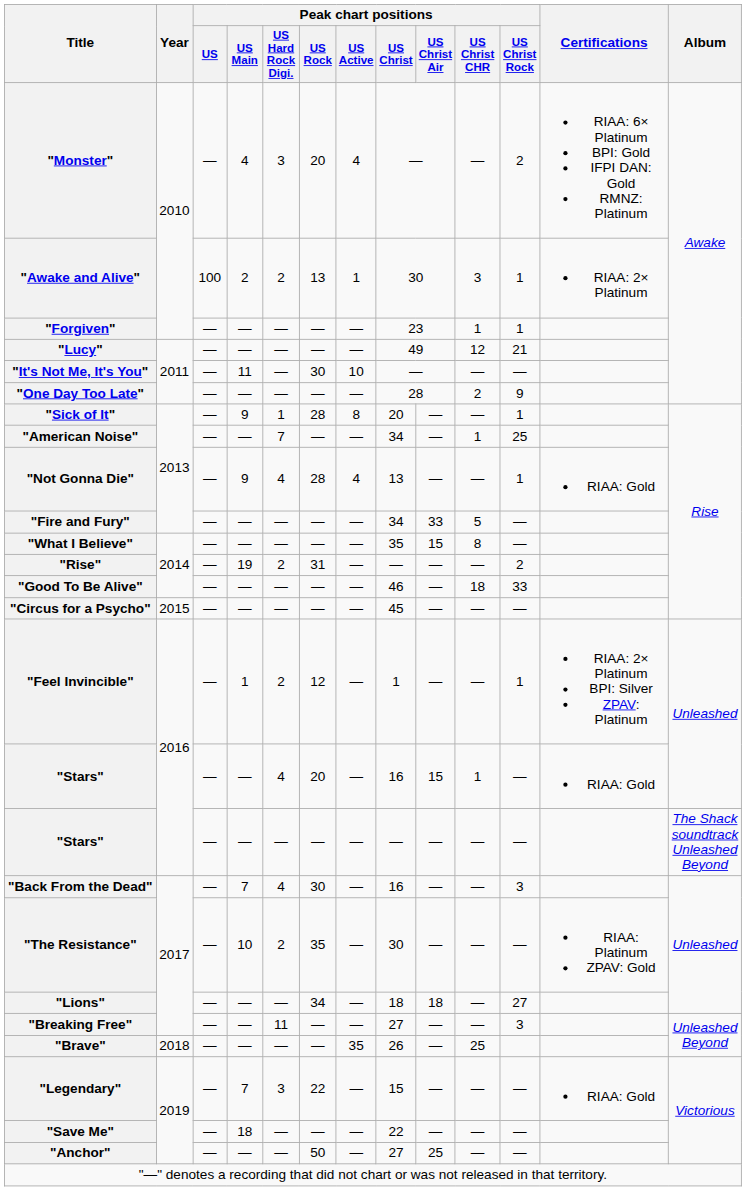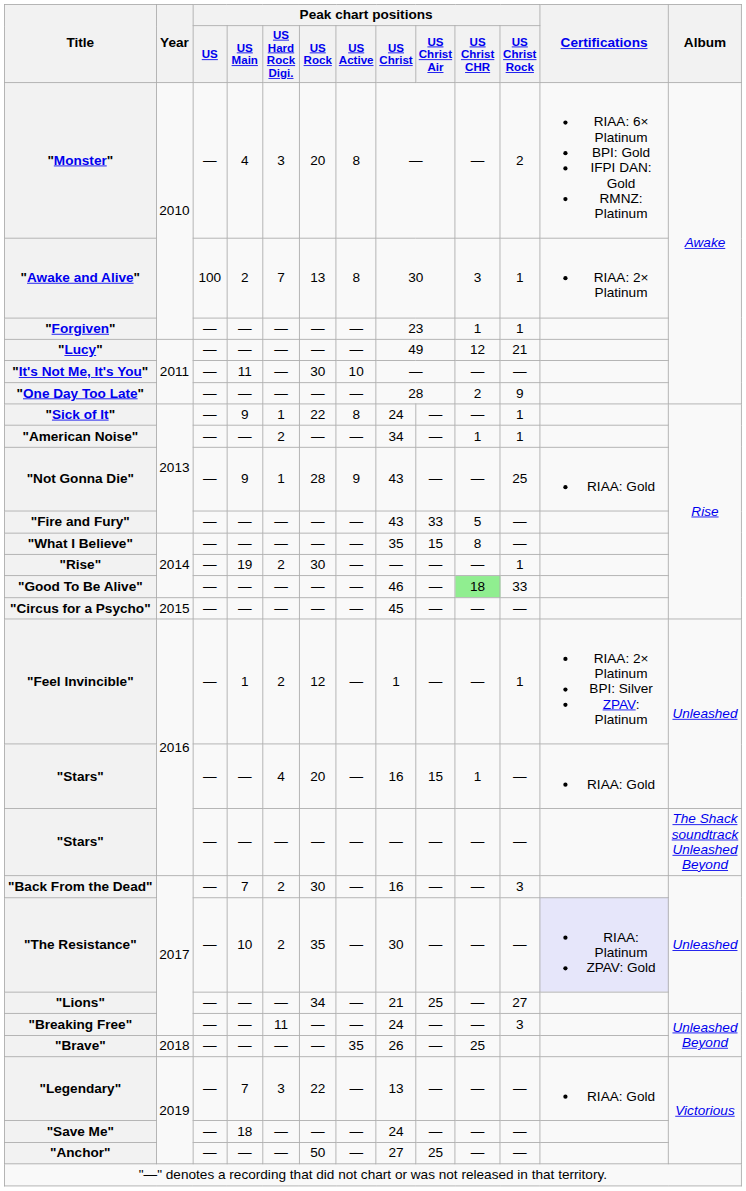 <table class="wikitable plainrowheaders" style="text-align:center;">
 <tr>
 <th rowspan="2" scope="col" style="width:16em;">Title</th>
 <th rowspan="2" scope="col">Year</th>
 <th colspan="9">Peak chart positions</th>
 <th rowspan="2" scope="col" style="width:12em;"><a href='#'>Certifications</a></th>
 <th rowspan="2" scope="col">Album</th>
 </tr>
 <tr>
 <th scope="col" style="width:3em;font-size:85%;"><a href='#'>US</a><br></th>
 <th scope="col" style="width:3em;font-size:85%;"><a href='#'>US<br>Main</a><br></th>
 <th scope="col" style="width:3em;font-size:85%;"><a href='#'>US<br>Hard<br>Rock<br>Digi.</a></th>
 <th scope="col" style="width:3em;font-size:85%;"><a href='#'>US<br>Rock</a><br></th>
 <th scope="col" style="width:3em;font-size:85%;"><a href='#'>US<br>Active</a></th>
 <th scope="col" style="width:3em;font-size:85%;"><a href='#'>US<br>Christ</a><br></th>
 <th scope="col" style="width:3em;font-size:85%;"><a href='#'>US<br>Christ<br>Air</a><br></th>
 <th scope="col" style="width:4em;font-size:85%;"><a href='#'>US<br>Christ<br>CHR</a><br></th>
 <th scope="col" style="width:3em;font-size:85%;"><a href='#'>US<br>Christ<br>Rock</a><br></th>
 </tr>
 <tr>
 <th scope="row">"<a href='#'>Monster</a>"</th>
 <td rowspan="3">2010</td>
 <td>—</td>
 <td>4</td>
 <td>3</td>
 <td>20</td>
-<td>4</td>
+<td>8</td>
 <td colspan="2">—</td>
 <td>—</td>
 <td>2</td>
 <td><br><ul><li>RIAA: 6× Platinum</li><li>BPI: Gold</li><li>IFPI DAN: Gold</li><li>RMNZ: Platinum</li></ul></td>
 <td rowspan="6"><em><a href='#'>Awake</a></em></td>
 </tr>
 <tr>
 <th scope="row">"<a href='#'>Awake and Alive</a>"</th>
 <td>100</td>
 <td>2</td>
-<td>2</td>
+<td>7</td>
 <td>13</td>
-<td>1</td>
+<td>8</td>
 <td colspan="2">30</td>
 <td>3</td>
 <td>1</td>
 <td><br><ul><li>RIAA: 2× Platinum</li></ul></td>
 </tr>
 <tr>
 <th scope="row">"<a href='#'>Forgiven</a>"</th>
 <td>—</td>
 <td>—</td>
 <td>—</td>
 <td>—</td>
 <td>—</td>
 <td colspan="2">23</td>
 <td>1</td>
 <td>1</td>
 <td></td>
 </tr>
 <tr>
 <th scope="row">"<a href='#'>Lucy</a>"</th>
 <td rowspan="3">2011</td>
 <td>—</td>
 <td>—</td>
 <td>—</td>
 <td>—</td>
 <td>—</td>
 <td colspan="2">49</td>
 <td>12</td>
 <td>21</td>
 <td></td>
 </tr>
 <tr>
 <th scope="row">"<a href='#'>It's Not Me, It's You</a>"</th>
 <td>—</td>
 <td>11</td>
 <td>—</td>
 <td>30</td>
 <td>10</td>
 <td colspan="2">—</td>
 <td>—</td>
 <td>—</td>
 <td></td>
 </tr>
 <tr>
 <th scope="row">"<a href='#'>One Day Too Late</a>"</th>
 <td>—</td>
 <td>—</td>
 <td>—</td>
 <td>—</td>
 <td>—</td>
 <td colspan="2">28</td>
 <td>2</td>
 <td>9</td>
 <td></td>
 </tr>
 <tr>
 <th scope="row">"<a href='#'>Sick of It</a>"</th>
 <td rowspan="4">2013</td>
 <td>—</td>
 <td>9</td>
 <td>1</td>
-<td>28</td>
+<td>22</td>
 <td>8</td>
-<td>20</td>
+<td>24</td>
 <td>—</td>
 <td>—</td>
 <td>1</td>
 <td></td>
 <td rowspan="8"><em><a href='#'>Rise</a></em></td>
 </tr>
 <tr>
 <th scope="row">"American Noise"</th>
 <td>—</td>
 <td>—</td>
-<td>7</td>
+<td>2</td>
 <td>—</td>
 <td>—</td>
 <td>34</td>
 <td>—</td>
 <td>1</td>
-<td>25</td>
+<td>1</td>
 <td></td>
 </tr>
 <tr>
 <th scope="row">"Not Gonna Die"</th>
 <td>—</td>
 <td>9</td>
-<td>4</td>
+<td>1</td>
 <td>28</td>
-<td>4</td>
-<td>13</td>
+<td>9</td>
+<td>43</td>
 <td>—</td>
 <td>—</td>
-<td>1</td>
+<td>25</td>
 <td><br><ul><li>RIAA: Gold</li></ul></td>
 </tr>
 <tr>
 <th scope="row">"Fire and Fury"</th>
 <td>—</td>
 <td>—</td>
 <td>—</td>
 <td>—</td>
 <td>—</td>
-<td>34</td>
+<td>43</td>
 <td>33</td>
 <td>5</td>
 <td>—</td>
 <td></td>
 </tr>
 <tr>
 <th scope="row">"What I Believe"</th>
 <td rowspan="3">2014</td>
 <td>—</td>
 <td>—</td>
 <td>—</td>
 <td>—</td>
 <td>—</td>
 <td>35</td>
 <td>15</td>
 <td>8</td>
 <td>—</td>
 <td></td>
 </tr>
 <tr>
 <th scope="row">"Rise"</th>
 <td>—</td>
 <td>19</td>
 <td>2</td>
-<td>31</td>
+<td>30</td>
 <td>—</td>
 <td>—</td>
 <td>—</td>
 <td>—</td>
-<td>2</td>
+<td>1</td>
 <td></td>
 </tr>
 <tr>
 <th scope="row">"Good To Be Alive"</th>
 <td>—</td>
 <td>—</td>
 <td>—</td>
 <td>—</td>
 <td>—</td>
 <td>46</td>
 <td>—</td>
-<td>18</td>
+<td style="background: lightgreen;">18</td>
 <td>33</td>
 <td></td>
 </tr>
 <tr>
 <th scope="row">"Circus for a Psycho"</th>
 <td>2015</td>
 <td>—</td>
 <td>—</td>
 <td>—</td>
 <td>—</td>
 <td>—</td>
 <td>45</td>
 <td>—</td>
 <td>—</td>
 <td>—</td>
 <td></td>
 </tr>
 <tr>
 <th scope="row">"Feel Invincible"</th>
 <td rowspan="3">2016</td>
 <td>—</td>
 <td>1</td>
 <td>2</td>
 <td>12</td>
 <td>—</td>
 <td>1</td>
 <td>—</td>
 <td>—</td>
 <td>1</td>
 <td><br><ul><li>RIAA: 2× Platinum</li><li>BPI: Silver</li><li><a href='#'>ZPAV</a>: Platinum</li></ul></td>
 <td rowspan="2"><em><a href='#'>Unleashed</a></em></td>
 </tr>
 <tr>
 <th scope="row">"Stars"</th>
 <td>—</td>
 <td>—</td>
 <td>4</td>
 <td>20</td>
 <td>—</td>
 <td>16</td>
 <td>15</td>
 <td>1</td>
 <td>—</td>
 <td><br><ul><li>RIAA: Gold</li></ul></td>
 </tr>
 <tr>
 <th scope="row">"Stars"</th>
 <td>—</td>
 <td>—</td>
 <td>—</td>
 <td>—</td>
 <td>—</td>
 <td>—</td>
 <td>—</td>
 <td>—</td>
 <td>—</td>
 <td></td>
 <td><em><a href='#'>The Shack soundtrack</a></em><br><a href='#'><em>Unleashed Beyond</em></a></td>
 </tr>
 <tr>
 <th scope="row">"Back From the Dead"</th>
 <td rowspan="4">2017</td>
 <td>—</td>
 <td>7</td>
-<td>4</td>
+<td>2</td>
 <td>30</td>
 <td>—</td>
 <td>16</td>
 <td>—</td>
 <td>—</td>
 <td>3</td>
 <td></td>
 <td rowspan="3"><em><a href='#'>Unleashed</a></em></td>
 </tr>
 <tr>
 <th scope="row">"The Resistance"</th>
 <td>—</td>
 <td>10</td>
 <td>2</td>
 <td>35</td>
 <td>—</td>
 <td>30</td>
 <td>—</td>
 <td>—</td>
 <td>—</td>
-<td><br><ul><li>RIAA: Platinum</li><li>ZPAV: Gold</li></ul></td>
+<td style="background: lavender;"><br><ul><li>RIAA: Platinum</li><li>ZPAV: Gold</li></ul></td>
 </tr>
 <tr>
 <th scope="row">"Lions"</th>
 <td>—</td>
 <td>—</td>
 <td>—</td>
 <td>34</td>
 <td>—</td>
-<td>18</td>
-<td>18</td>
+<td>21</td>
+<td>25</td>
 <td>—</td>
 <td>27</td>
 <td></td>
 </tr>
 <tr>
 <th scope="row">"Breaking Free"</th>
 <td>—</td>
 <td>—</td>
 <td>11</td>
 <td>—</td>
 <td>—</td>
-<td>27</td>
+<td>24</td>
 <td>—</td>
 <td>—</td>
 <td>3</td>
 <td></td>
 <td rowspan="2"><a href='#'><em>Unleashed Beyond</em></a></td>
 </tr>
 <tr>
 <th scope="row">"Brave"</th>
 <td>2018</td>
 <td>—</td>
 <td>—</td>
 <td>—</td>
 <td>—</td>
 <td>35</td>
 <td>26</td>
 <td>—</td>
 <td>25</td>
 <td></td>
 </tr>
 <tr>
 <th scope="row">"Legendary"</th>
 <td rowspan="3">2019</td>
 <td>—</td>
 <td>7</td>
 <td>3</td>
 <td>22</td>
 <td>—</td>
-<td>15</td>
+<td>13</td>
 <td>—</td>
 <td>—</td>
 <td>—</td>
 <td><br><ul><li>RIAA: Gold</li></ul></td>
 <td rowspan="3"><em><a href='#'>Victorious</a></em></td>
 </tr>
 <tr>
 <th scope="row">"Save Me"</th>
 <td>—</td>
 <td>18</td>
 <td>—</td>
 <td>—</td>
 <td>—</td>
-<td>22</td>
+<td>24</td>
 <td>—</td>
 <td>—</td>
 <td>—</td>
 <td></td>
 </tr>
 <tr>
 <th scope="row">"Anchor"</th>
 <td>—</td>
 <td>—</td>
 <td>—</td>
 <td>50</td>
 <td>—</td>
 <td>27</td>
 <td>25</td>
 <td>—</td>
 <td>—</td>
 <td></td>
 </tr>
 <tr>
 <td colspan="13">"—" denotes a recording that did not chart or was not released in that territory.</td>
 </tr>
 </table>
